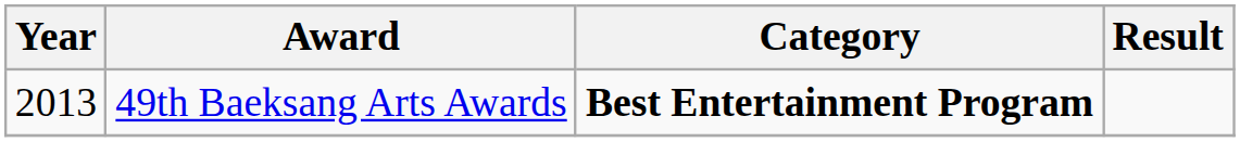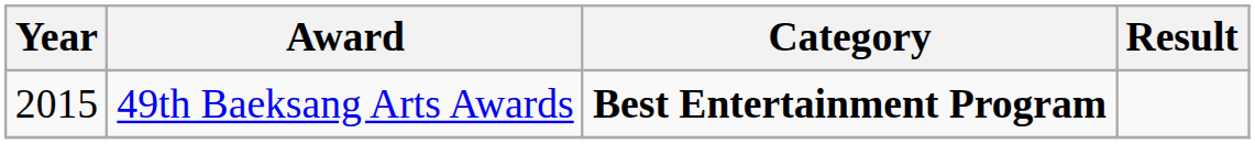 <table class="wikitable">
 <tr>
 <th>Year</th>
 <th>Award</th>
 <th>Category</th>
 <th>Result</th>
 </tr>
 <tr>
-<td>2013</td>
+<td>2015</td>
 <td><a href='#'>49th Baeksang Arts Awards</a></td>
 <td><strong>Best Entertainment Program</strong></td>
 <td></td>
 </tr>
 <tr>
 </tr>
 </table>
